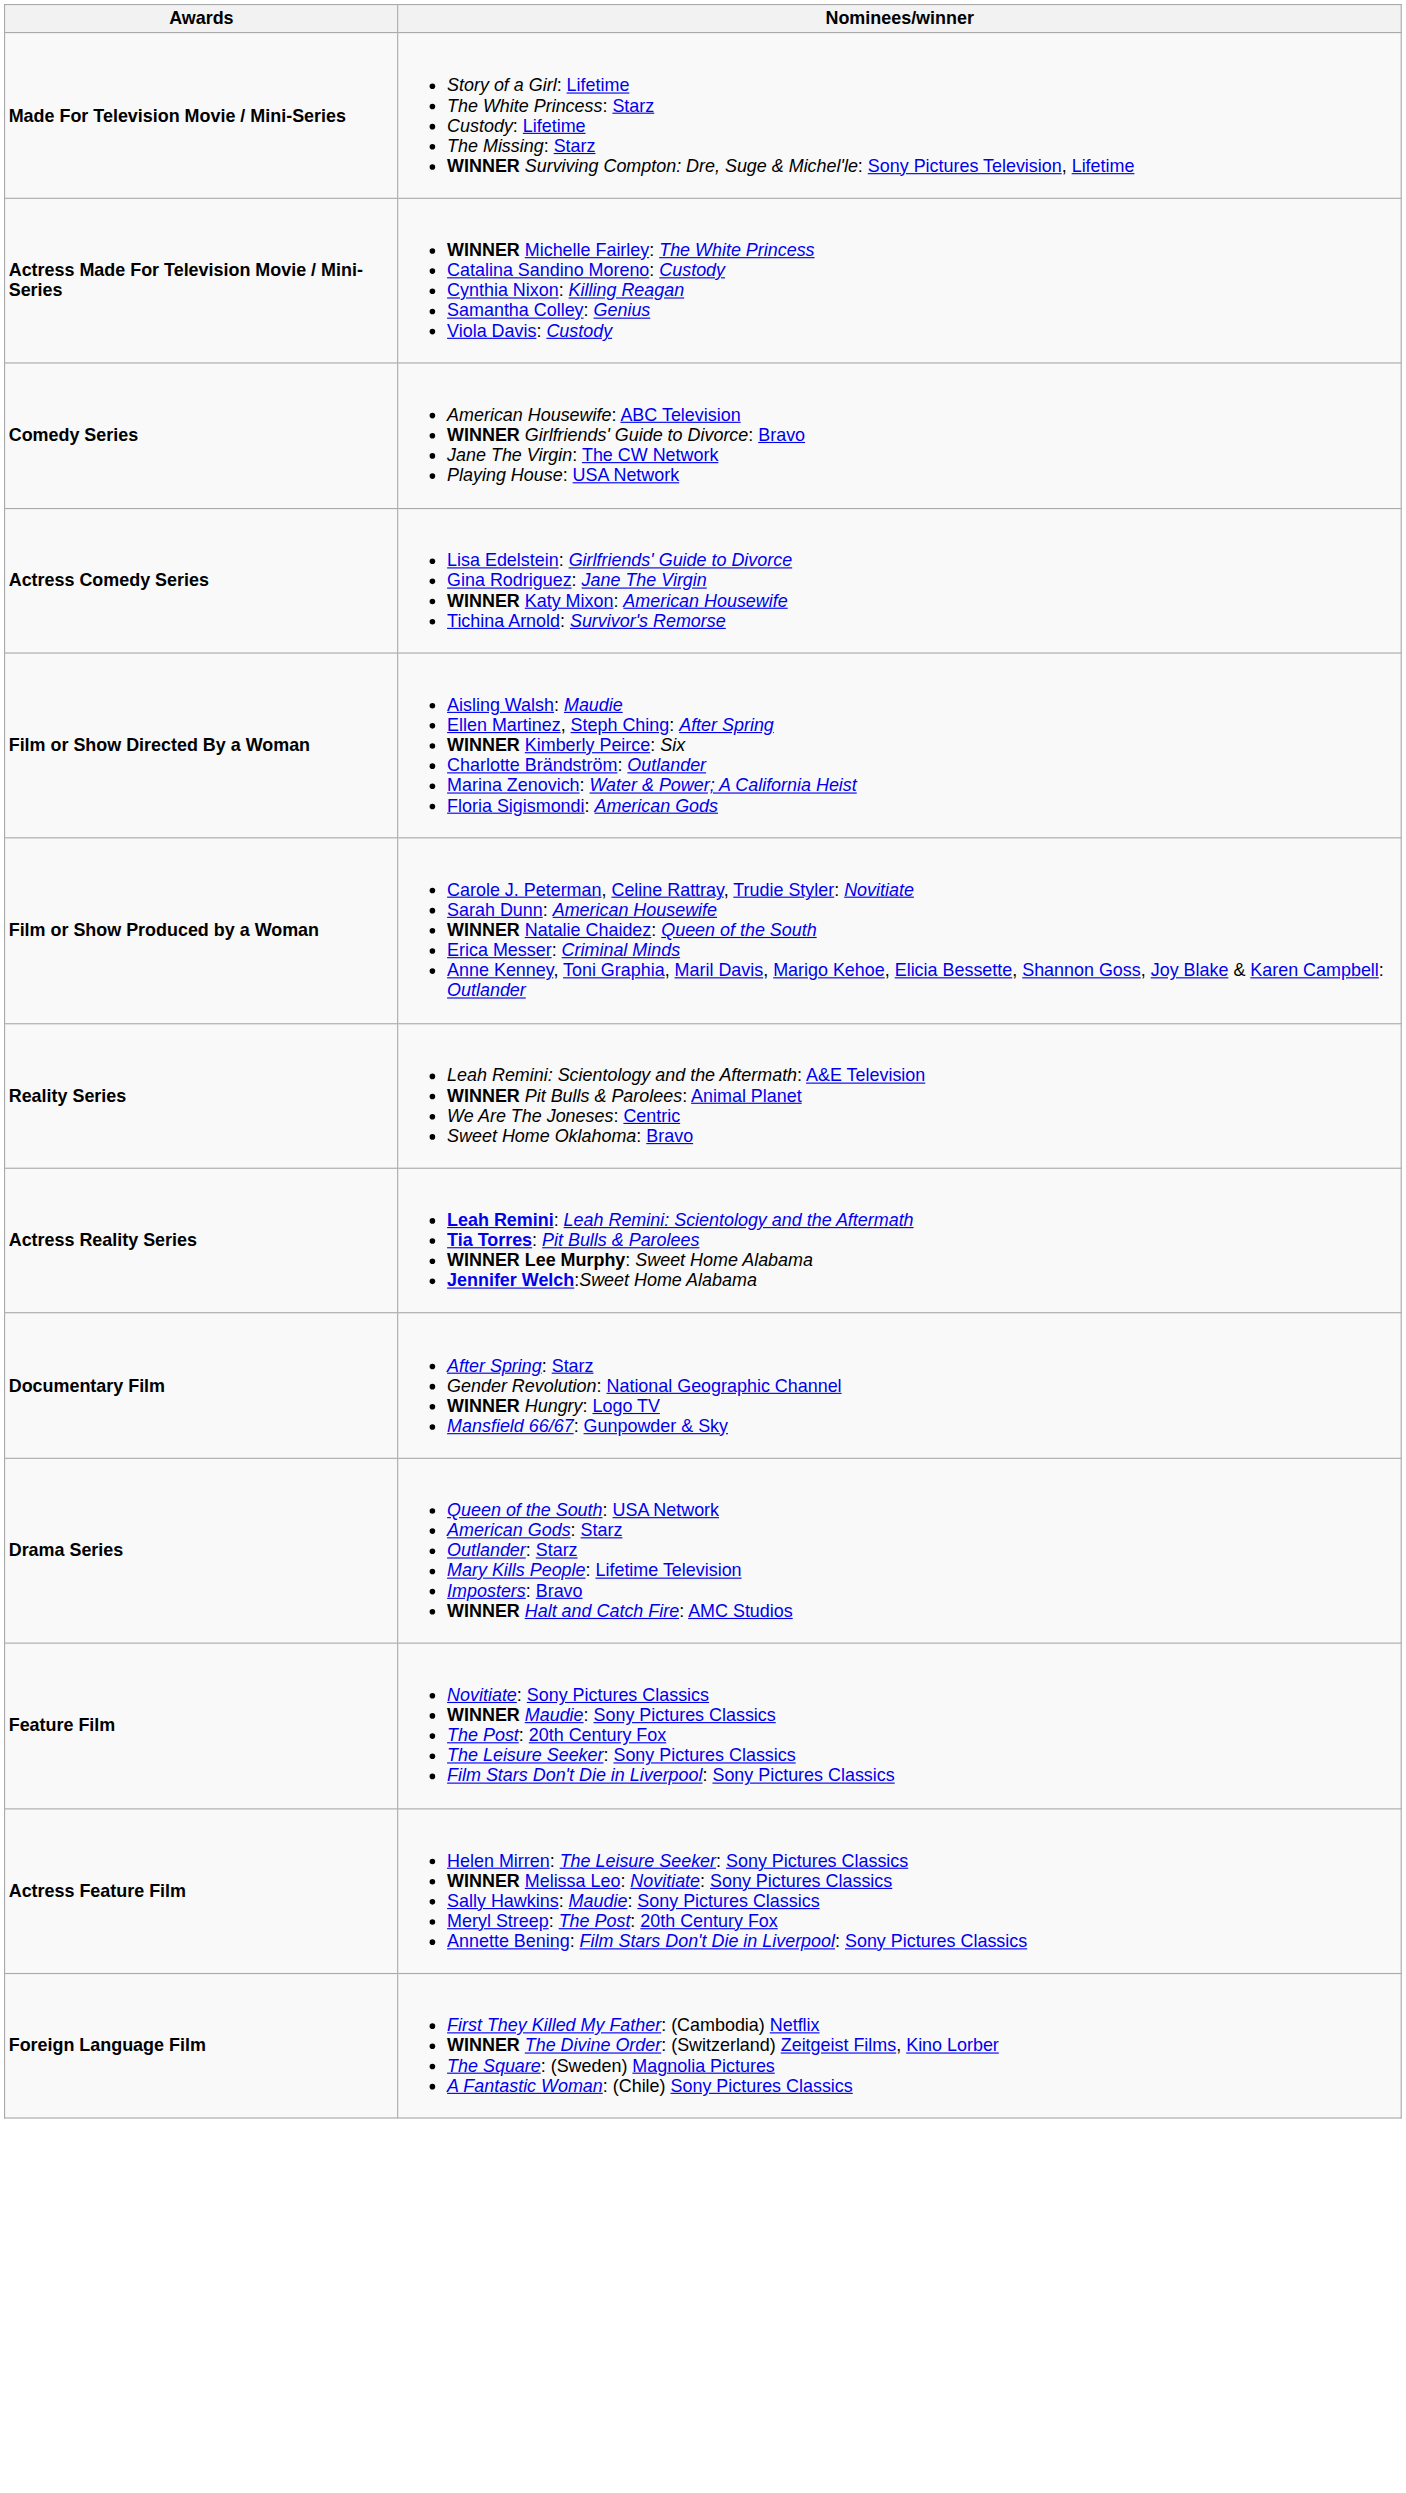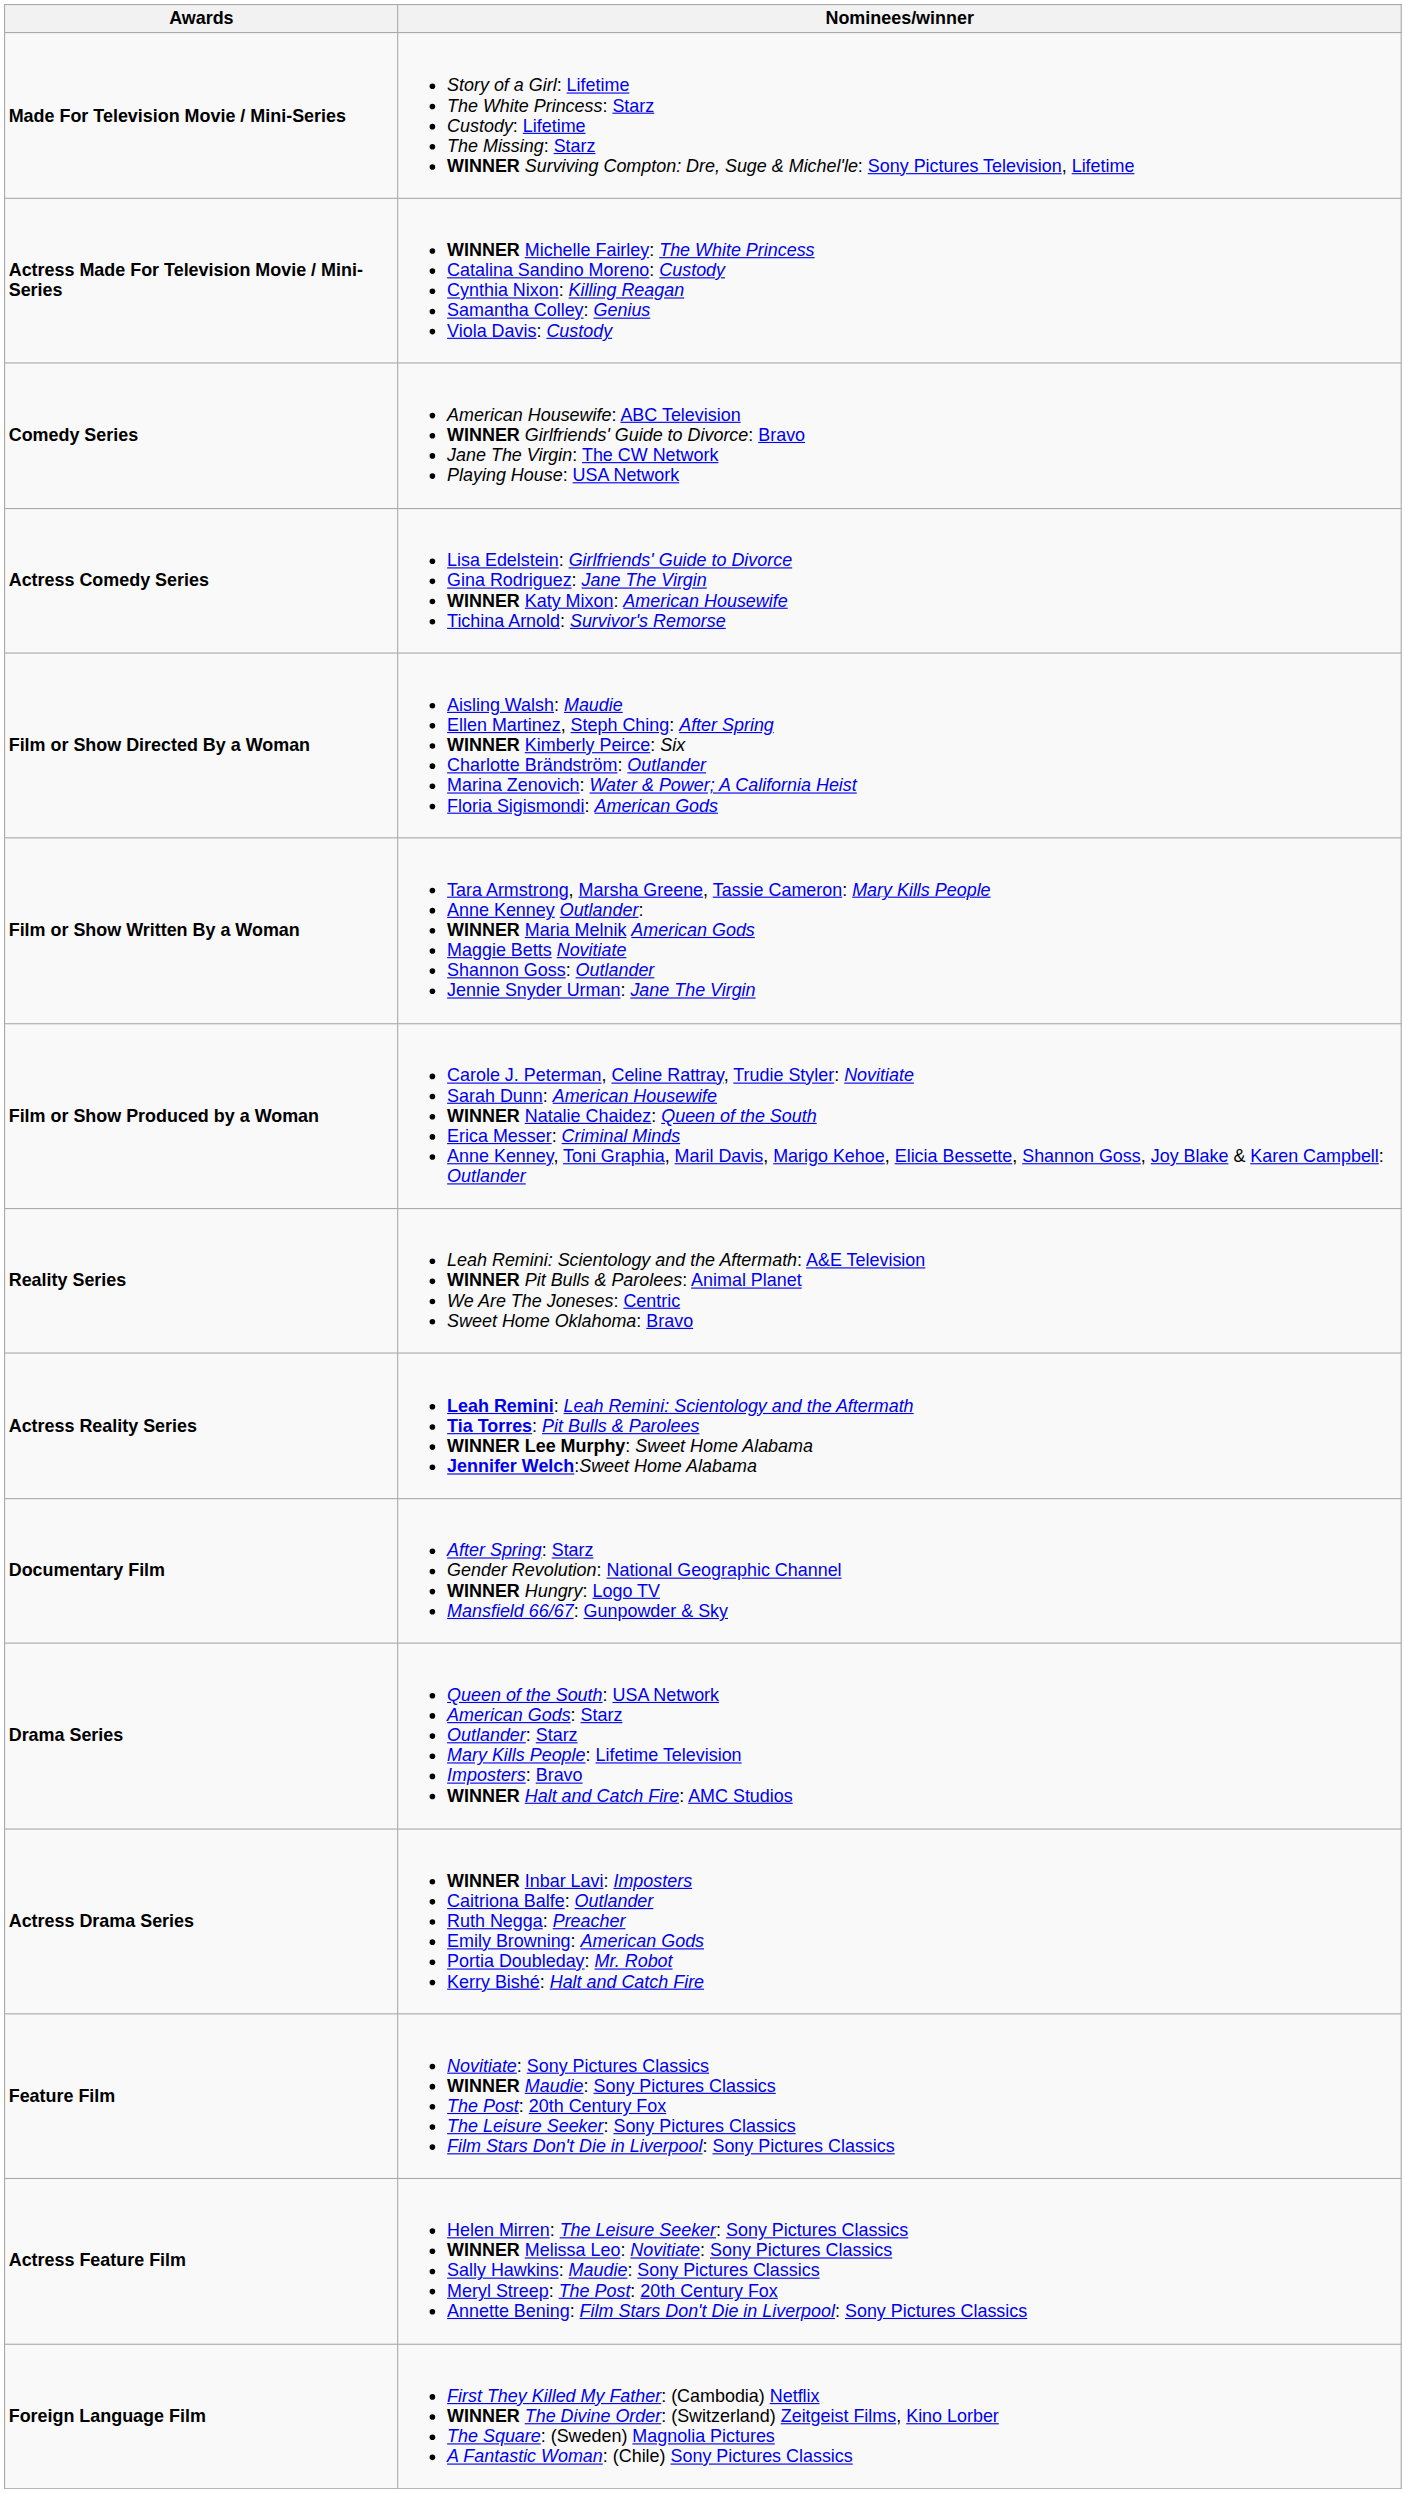 <table class="wikitable">
 <tr>
 <th>Awards</th>
 <th>Nominees/winner</th>
 </tr>
 <tr>
 <td><strong>Made For Television Movie / Mini-Series</strong></td>
 <td><br><ul><li><em>Story of a Girl</em>: <a href='#'>Lifetime</a></li><li><em>The White Princess</em>: <a href='#'>Starz</a></li><li><em>Custody</em>: <a href='#'>Lifetime</a></li><li><em>The Missing</em>: <a href='#'>Starz</a></li><li><strong>WINNER</strong> <em>Surviving Compton: Dre, Suge & Michel'le</em>: <a href='#'>Sony Pictures Television</a>, <a href='#'>Lifetime</a></li></ul></td>
 </tr>
 <tr>
 <td><strong>Actress Made For Television Movie / Mini-Series</strong></td>
 <td><br><ul><li><strong>WINNER</strong> <a href='#'>Michelle Fairley</a>: <em><a href='#'>The White Princess</a></em></li><li><a href='#'>Catalina Sandino Moreno</a>: <em><a href='#'>Custody</a></em></li><li><a href='#'>Cynthia Nixon</a>: <em><a href='#'>Killing Reagan</a></em></li><li><a href='#'>Samantha Colley</a>: <em><a href='#'>Genius</a></em></li><li><a href='#'>Viola Davis</a>: <em><a href='#'>Custody</a></em></li></ul></td>
 </tr>
 <tr>
 <td><strong>Comedy Series</strong></td>
 <td><br><ul><li><em>American Housewife</em>: <a href='#'>ABC Television</a></li><li><strong>WINNER</strong>  <em>Girlfriends' Guide to Divorce</em>: <a href='#'>Bravo</a></li><li><em>Jane The Virgin</em>: <a href='#'>The CW Network</a></li><li><em>Playing House</em>: <a href='#'>USA Network</a></li></ul></td>
 </tr>
 <tr>
 <td><strong>Actress Comedy Series</strong></td>
 <td><br><ul><li><a href='#'>Lisa Edelstein</a>: <em><a href='#'>Girlfriends' Guide to Divorce</a></em></li><li><a href='#'>Gina Rodriguez</a>: <em><a href='#'>Jane The Virgin</a></em></li><li><strong>WINNER</strong> <a href='#'>Katy Mixon</a>: <em><a href='#'>American Housewife</a></em></li><li><a href='#'>Tichina Arnold</a>: <em><a href='#'>Survivor's Remorse</a></em></li></ul></td>
 </tr>
 <tr>
 <td><strong>Film or Show Directed By a Woman</strong></td>
 <td><br><ul><li><a href='#'>Aisling Walsh</a>: <em><a href='#'>Maudie</a></em></li><li><a href='#'>Ellen Martinez</a>, <a href='#'>Steph Ching</a>: <em><a href='#'>After Spring</a></em></li><li><strong>WINNER</strong> <a href='#'>Kimberly Peirce</a>: <em>Six</em></li><li><a href='#'>Charlotte Brändström</a>: <em><a href='#'>Outlander</a></em></li><li><a href='#'>Marina Zenovich</a>: <em><a href='#'>Water & Power; A California Heist</a></em></li><li><a href='#'>Floria Sigismondi</a>: <em><a href='#'>American Gods</a></em></li></ul></td>
 </tr>
 <tr>
+<td><strong>Film or Show Written By a Woman</strong></td>
+<td><br><ul><li><a href='#'>Tara Armstrong</a>, <a href='#'>Marsha Greene</a>, <a href='#'>Tassie Cameron</a>: <em><a href='#'>Mary Kills People</a></em></li><li><a href='#'>Anne Kenney</a> <em><a href='#'>Outlander</a></em>:</li><li><strong>WINNER</strong> <a href='#'>Maria Melnik</a> <em><a href='#'>American Gods</a></em></li><li><a href='#'>Maggie Betts</a> <em><a href='#'>Novitiate</a></em></li><li><a href='#'>Shannon Goss</a>: <em><a href='#'>Outlander</a></em></li><li><a href='#'>Jennie Snyder Urman</a>: <em><a href='#'>Jane The Virgin</a></em></li></ul></td>
+</tr>
+<tr>
 <td><strong>Film or Show Produced by a Woman</strong></td>
 <td><br><ul><li><a href='#'>Carole J. Peterman</a>, <a href='#'>Celine Rattray</a>, <a href='#'>Trudie Styler</a>: <em><a href='#'>Novitiate</a></em></li><li><a href='#'>Sarah Dunn</a>: <em><a href='#'>American Housewife</a></em></li><li><strong>WINNER</strong> <a href='#'>Natalie Chaidez</a>: <em><a href='#'>Queen of the South</a></em></li><li><a href='#'>Erica Messer</a>: <em><a href='#'>Criminal Minds</a></em></li><li><a href='#'>Anne Kenney</a>, <a href='#'>Toni Graphia</a>, <a href='#'>Maril Davis</a>, <a href='#'>Marigo Kehoe</a>, <a href='#'>Elicia Bessette</a>, <a href='#'>Shannon Goss</a>, <a href='#'>Joy Blake</a> & <a href='#'>Karen Campbell</a>: <em><a href='#'>Outlander</a></em></li></ul></td>
 </tr>
 <tr>
 <td><strong>Reality Series</strong></td>
 <td><br><ul><li><em>Leah Remini: Scientology and the Aftermath</em>: <a href='#'>A&E Television</a></li><li><strong>WINNER</strong> <em>Pit Bulls & Parolees</em>: <a href='#'>Animal Planet</a></li><li><em> We Are The Joneses</em>: <a href='#'>Centric</a></li><li><em>Sweet Home Oklahoma</em>: <a href='#'>Bravo</a></li></ul></td>
 </tr>
 <tr>
 <td><strong>Actress Reality Series</strong></td>
 <td><br><ul><li><strong><a href='#'>Leah Remini</a></strong>: <em><a href='#'>Leah Remini: Scientology and the Aftermath</a></em></li><li><strong><a href='#'>Tia Torres</a></strong>: <em><a href='#'>Pit Bulls & Parolees</a></em></li><li><strong>WINNER</strong> <strong>Lee Murphy</strong>: <em>Sweet Home Alabama</em></li><li><strong><a href='#'>Jennifer Welch</a></strong>:<em>Sweet Home Alabama</em></li></ul></td>
 </tr>
 <tr>
 <td><strong>Documentary Film</strong></td>
 <td><br><ul><li><em><a href='#'>After Spring</a></em>: <a href='#'>Starz</a></li><li><em>Gender Revolution</em>: <a href='#'>National Geographic Channel</a></li><li><strong>WINNER</strong> <em>Hungry</em>: <a href='#'>Logo TV</a></li><li><em><a href='#'>Mansfield 66/67</a></em>: <a href='#'>Gunpowder & Sky</a></li></ul></td>
 </tr>
 <tr>
 <td><strong>Drama Series</strong></td>
 <td><br><ul><li><em><a href='#'>Queen of the South</a></em>: <a href='#'>USA Network</a></li><li><em><a href='#'>American Gods</a></em>: <a href='#'>Starz</a></li><li><em><a href='#'>Outlander</a></em>: <a href='#'>Starz</a></li><li><em><a href='#'>Mary Kills People</a></em>: <a href='#'>Lifetime Television</a></li><li><em><a href='#'>Imposters</a></em>: <a href='#'>Bravo</a></li><li><strong>WINNER</strong> <em><a href='#'>Halt and Catch Fire</a></em>: <a href='#'>AMC Studios</a></li></ul></td>
 </tr>
 <tr>
+<td><strong>Actress Drama Series</strong></td>
+<td><br><ul><li><strong>WINNER</strong> <a href='#'>Inbar Lavi</a>: <em><a href='#'>Imposters</a></em></li><li><a href='#'>Caitriona Balfe</a>: <em><a href='#'>Outlander</a></em></li><li><a href='#'>Ruth Negga</a>: <em><a href='#'>Preacher</a></em></li><li><a href='#'>Emily Browning</a>: <em><a href='#'>American Gods</a></em></li><li><a href='#'>Portia Doubleday</a>: <em><a href='#'>Mr. Robot</a></em></li><li><a href='#'>Kerry Bishé</a>: <em><a href='#'>Halt and Catch Fire</a></em></li></ul></td>
+</tr>
+<tr>
 <td><strong>Feature Film</strong></td>
 <td><br><ul><li><em><a href='#'>Novitiate</a></em>: <a href='#'>Sony Pictures Classics</a></li><li><strong>WINNER</strong> <em><a href='#'>Maudie</a></em>: <a href='#'>Sony Pictures Classics</a></li><li><em><a href='#'>The Post</a></em>: <a href='#'>20th Century Fox</a></li><li><em><a href='#'>The Leisure Seeker</a></em>: <a href='#'>Sony Pictures Classics</a></li><li><em><a href='#'>Film Stars Don't Die in Liverpool</a></em>: <a href='#'>Sony Pictures Classics</a></li></ul></td>
 </tr>
 <tr>
 <td><strong>Actress Feature Film</strong></td>
 <td><br><ul><li><a href='#'>Helen Mirren</a>: <em><a href='#'>The Leisure Seeker</a></em>: <a href='#'>Sony Pictures Classics</a></li><li><strong>WINNER</strong> <a href='#'>Melissa Leo</a>: <em><a href='#'>Novitiate</a></em>: <a href='#'>Sony Pictures Classics</a></li><li><a href='#'>Sally Hawkins</a>: <em><a href='#'>Maudie</a></em>: <a href='#'>Sony Pictures Classics</a></li><li><a href='#'>Meryl Streep</a>: <em><a href='#'>The Post</a></em>: <a href='#'>20th Century Fox</a></li><li><a href='#'>Annette Bening</a>: <em><a href='#'>Film Stars Don't Die in Liverpool</a></em>: <a href='#'>Sony Pictures Classics</a></li></ul></td>
 </tr>
 <tr>
 <td><strong>Foreign Language Film</strong></td>
 <td><br><ul><li><em><a href='#'>First They Killed My Father</a></em>: (Cambodia) <a href='#'>Netflix</a></li><li><strong>WINNER</strong> <em><a href='#'>The Divine Order</a></em>: (Switzerland) <a href='#'>Zeitgeist Films</a>, <a href='#'>Kino Lorber</a></li><li><em><a href='#'>The Square</a></em>: (Sweden) <a href='#'>Magnolia Pictures</a></li><li><em><a href='#'>A Fantastic Woman</a></em>: (Chile) <a href='#'>Sony Pictures Classics</a></li></ul></td>
 </tr>
 </table>
